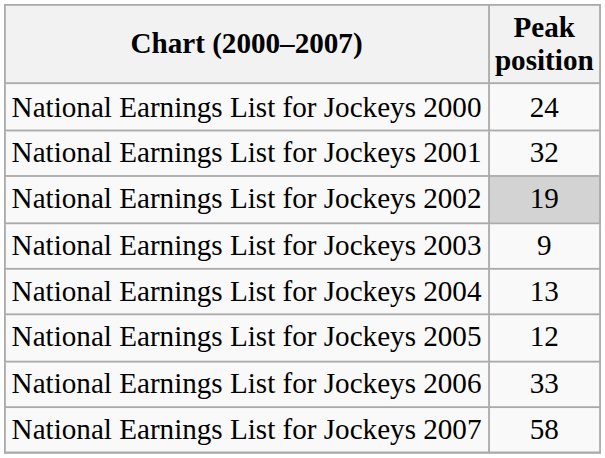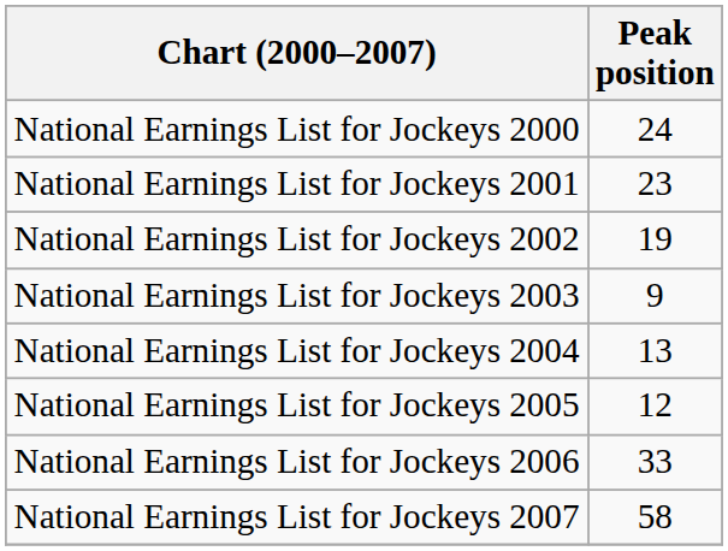 <table class="wikitable sortable">
 <tr>
 <th>Chart (2000–2007)</th>
 <th>Peak<br>position</th>
 </tr>
 <tr>
 <td>National Earnings List for Jockeys 2000</td>
 <td style="text-align:center;">24</td>
 </tr>
 <tr>
 <td>National Earnings List for Jockeys 2001</td>
-<td style="text-align:center;">32</td>
+<td style="text-align:center;">23</td>
 </tr>
 <tr>
 <td>National Earnings List for Jockeys 2002</td>
-<td style="background: lightgrey; text-align:center;">19</td>
+<td style="text-align:center;">19</td>
 </tr>
 <tr>
 <td>National Earnings List for Jockeys 2003</td>
 <td style="text-align:center;">9</td>
 </tr>
 <tr>
 <td>National Earnings List for Jockeys 2004</td>
 <td style="text-align:center;">13</td>
 </tr>
 <tr>
 <td>National Earnings List for Jockeys 2005</td>
 <td style="text-align:center;">12</td>
 </tr>
 <tr>
 <td>National Earnings List for Jockeys 2006</td>
 <td style="text-align:center;">33</td>
 </tr>
 <tr>
 <td>National Earnings List for Jockeys 2007</td>
 <td style="text-align:center;">58</td>
 </tr>
 <tr>
 </tr>
 </table>
